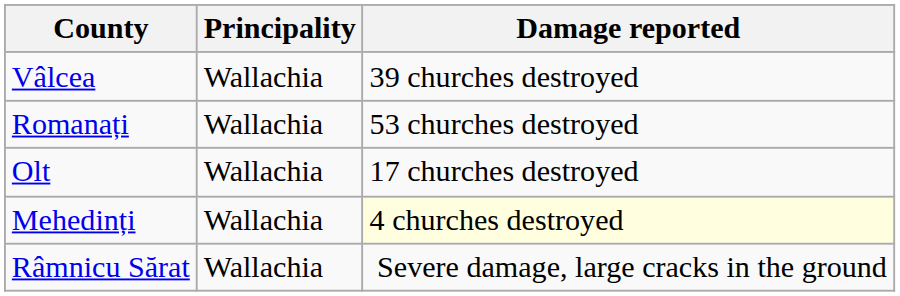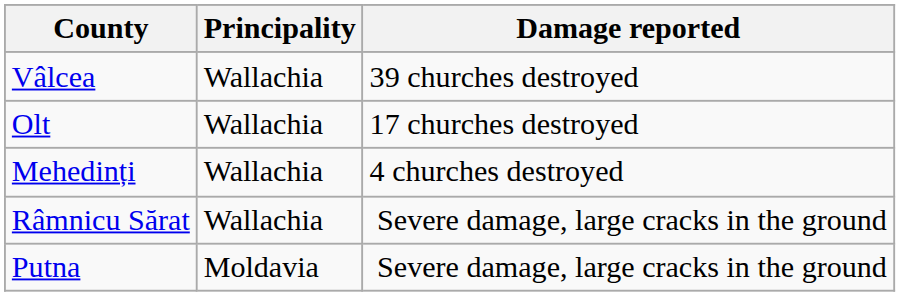 <table class="wikitable sortable" border="1">
 <tr>
 <th>County</th>
 <th>Principality</th>
 <th>Damage reported</th>
 </tr>
 <tr>
 <td><a href='#'>Vâlcea</a></td>
 <td>Wallachia</td>
 <td>39 churches destroyed</td>
 </tr>
 <tr>
-<td><a href='#'>Romanați</a></td>
-<td>Wallachia</td>
-<td>53 churches destroyed</td>
-</tr>
-<tr>
 <td><a href='#'>Olt</a></td>
 <td>Wallachia</td>
 <td>17 churches destroyed</td>
 </tr>
 <tr>
 <td><a href='#'>Mehedinți</a></td>
 <td>Wallachia</td>
-<td style="background: lightyellow;">4 churches destroyed</td>
+<td>4 churches destroyed</td>
 </tr>
 <tr>
 <td><a href='#'>Râmnicu Sărat</a></td>
 <td>Wallachia</td>
 <td> Severe damage, large cracks in the ground</td>
 </tr>
+<tr>
+<td><a href='#'>Putna</a></td>
+<td>Moldavia</td>
+<td> Severe damage, large cracks in the ground</td>
+</tr>
 </table>
